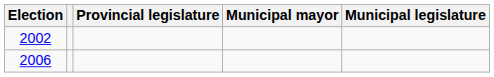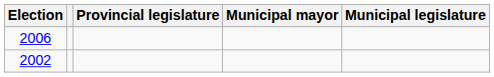 <table class="wikitable" style="text-align:center">
 <tr>
 <th>Election</th>
 <th></th>
 <th>Provincial legislature</th>
 <th>Municipal mayor</th>
 <th>Municipal legislature</th>
 </tr>
 <tr>
+<td><a href='#'>2006</a></td>
+<td></td>
+<td></td>
+<td></td>
+<td></td>
+</tr>
+<tr>
 <td><a href='#'>2002</a></td>
 <td></td>
 <td></td>
 <td></td>
 <td></td>
 </tr>
-<tr>
-<td><a href='#'>2006</a></td>
-<td></td>
-<td></td>
-<td></td>
-<td></td>
-</tr>
 </table>
